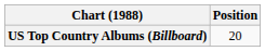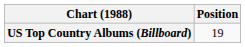 <table class="wikitable sortable plainrowheaders" style="text-align:center">
 <tr>
 <th scope="col">Chart (1988)</th>
 <th scope="col">Position</th>
 </tr>
 <tr>
 <th scope="row">US Top Country Albums (<em>Billboard</em>)</th>
-<td>20</td>
+<td>19</td>
 </tr>
 </table>
